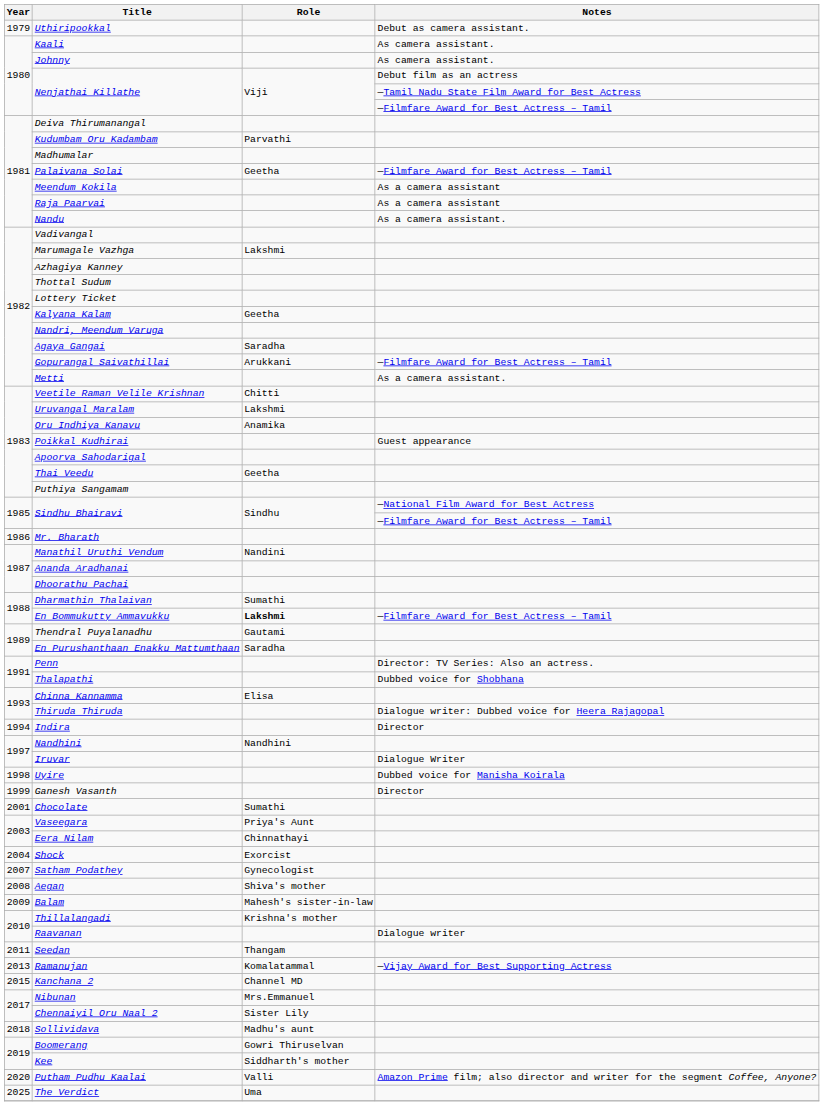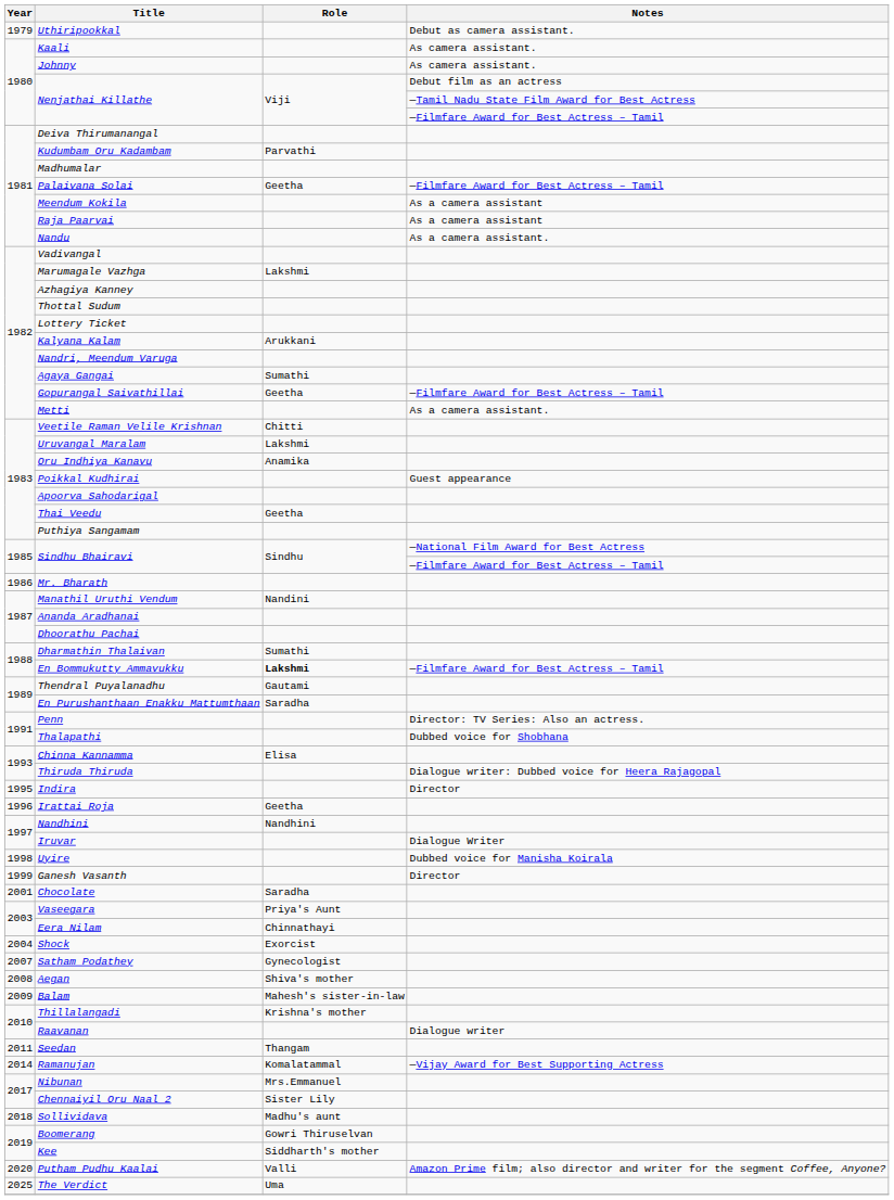 <table class="wikitable sortable">
 <tr>
 <th scope="col">Year</th>
 <th scope="col">Title</th>
 <th scope="col">Role</th>
 <th class="unsortable" scope="col">Notes</th>
 </tr>
 <tr>
 <td>1979</td>
 <td><em><a href='#'>Uthiripookkal</a></em></td>
 <td></td>
 <td>Debut as camera assistant.</td>
 </tr>
 <tr>
 <td rowspan="5">1980</td>
 <td><em><a href='#'>Kaali</a></em></td>
 <td></td>
 <td>As camera assistant.</td>
 </tr>
 <tr>
 <td><em><a href='#'>Johnny</a></em></td>
 <td></td>
 <td>As camera assistant.</td>
 </tr>
 <tr>
 <td rowspan="3"><em><a href='#'>Nenjathai Killathe</a></em></td>
 <td rowspan="3">Viji</td>
 <td>Debut film as an actress</td>
 </tr>
 <tr>
 <td>—<a href='#'>Tamil Nadu State Film Award for Best Actress</a></td>
 </tr>
 <tr>
 <td>—<a href='#'>Filmfare Award for Best Actress&nbsp;– Tamil</a></td>
 </tr>
 <tr>
 <td rowspan="7">1981</td>
 <td><em>Deiva Thirumanangal</em></td>
 <td></td>
 <td></td>
 </tr>
 <tr>
 <td><em><a href='#'>Kudumbam Oru Kadambam</a></em></td>
 <td>Parvathi</td>
 <td></td>
 </tr>
 <tr>
 <td><em>Madhumalar</em></td>
 <td></td>
 <td></td>
 </tr>
 <tr>
 <td><em><a href='#'>Palaivana Solai</a></em></td>
 <td>Geetha</td>
 <td>—<a href='#'>Filmfare Award for Best Actress&nbsp;– Tamil</a></td>
 </tr>
 <tr>
 <td><em><a href='#'>Meendum Kokila</a></em></td>
 <td></td>
 <td>As a camera assistant</td>
 </tr>
 <tr>
 <td><em><a href='#'>Raja Paarvai</a></em></td>
 <td></td>
 <td>As a camera assistant</td>
 </tr>
 <tr>
 <td><em><a href='#'>Nandu</a></em></td>
 <td></td>
 <td>As a camera assistant.</td>
 </tr>
 <tr>
 <td rowspan="10">1982</td>
 <td><em>Vadivangal</em></td>
 <td></td>
 <td></td>
 </tr>
 <tr>
 <td><em>Marumagale Vazhga</em></td>
 <td>Lakshmi</td>
 <td></td>
 </tr>
 <tr>
 <td><em>Azhagiya Kanney</em></td>
 <td></td>
 <td></td>
 </tr>
 <tr>
 <td><em>Thottal Sudum</em></td>
 <td></td>
 <td></td>
 </tr>
 <tr>
 <td><em>Lottery Ticket</em></td>
 <td></td>
 <td></td>
 </tr>
 <tr>
 <td><em><a href='#'>Kalyana Kalam</a></em></td>
-<td>Geetha</td>
+<td>Arukkani</td>
 <td></td>
 </tr>
 <tr>
 <td><em><a href='#'>Nandri, Meendum Varuga</a></em></td>
 <td></td>
 <td></td>
 </tr>
 <tr>
 <td><em><a href='#'>Agaya Gangai</a></em></td>
-<td>Saradha</td>
+<td>Sumathi</td>
 <td></td>
 </tr>
 <tr>
 <td><em><a href='#'>Gopurangal Saivathillai</a></em></td>
-<td>Arukkani</td>
+<td>Geetha</td>
 <td>—<a href='#'>Filmfare Award for Best Actress&nbsp;– Tamil</a></td>
 </tr>
 <tr>
 <td><em><a href='#'>Metti</a></em></td>
 <td></td>
 <td>As a camera assistant.</td>
 </tr>
 <tr>
 <td rowspan="7">1983</td>
 <td><em><a href='#'>Veetile Raman Velile Krishnan</a></em></td>
 <td>Chitti</td>
 <td></td>
 </tr>
 <tr>
 <td><em><a href='#'>Uruvangal Maralam</a></em></td>
 <td>Lakshmi</td>
 <td></td>
 </tr>
 <tr>
 <td><em><a href='#'>Oru Indhiya Kanavu</a></em></td>
 <td>Anamika</td>
 <td></td>
 </tr>
 <tr>
 <td><em><a href='#'>Poikkal Kudhirai</a></em></td>
 <td></td>
 <td>Guest appearance</td>
 </tr>
 <tr>
 <td><em><a href='#'>Apoorva Sahodarigal</a></em></td>
 <td></td>
 <td></td>
 </tr>
 <tr>
 <td><em><a href='#'>Thai Veedu</a></em></td>
 <td>Geetha</td>
 <td></td>
 </tr>
 <tr>
 <td><em>Puthiya Sangamam</em></td>
 <td></td>
 <td></td>
 </tr>
 <tr>
 <td rowspan=2>1985</td>
 <td rowspan=2><em><a href='#'>Sindhu Bhairavi</a></em></td>
 <td rowspan=2>Sindhu</td>
 <td>—<a href='#'>National Film Award for Best Actress</a></td>
 </tr>
 <tr>
 <td>—<a href='#'>Filmfare Award for Best Actress&nbsp;– Tamil</a></td>
 </tr>
 <tr>
 <td>1986</td>
 <td><em><a href='#'>Mr. Bharath</a></em></td>
 <td></td>
 <td></td>
 </tr>
 <tr>
 <td rowspan=3>1987</td>
 <td><em><a href='#'>Manathil Uruthi Vendum</a></em></td>
 <td>Nandini</td>
 <td></td>
 </tr>
 <tr>
 <td><em><a href='#'>Ananda Aradhanai</a></em></td>
 <td></td>
 <td></td>
 </tr>
 <tr>
 <td><em><a href='#'>Dhoorathu Pachai</a></em></td>
 <td></td>
 <td></td>
 </tr>
 <tr>
 <td rowspan=2>1988</td>
 <td><em><a href='#'>Dharmathin Thalaivan</a></em></td>
 <td>Sumathi</td>
 <td></td>
 </tr>
 <tr>
 <td><em><a href='#'>En Bommukutty Ammavukku</a></em></td>
 <td><strong>Lakshmi</strong></td>
 <td>—<a href='#'>Filmfare Award for Best Actress&nbsp;– Tamil</a></td>
 </tr>
 <tr>
 <td rowspan=2>1989</td>
 <td><em>Thendral Puyalanadhu</em></td>
 <td>Gautami</td>
 <td></td>
 </tr>
 <tr>
 <td><em><a href='#'>En Purushanthaan Enakku Mattumthaan</a></em></td>
 <td>Saradha</td>
 <td></td>
 </tr>
 <tr>
 <td rowspan=2>1991</td>
 <td><em><a href='#'>Penn</a></em></td>
 <td></td>
 <td>Director: TV Series: Also an actress.</td>
 </tr>
 <tr>
 <td><em><a href='#'>Thalapathi</a></em></td>
 <td></td>
 <td>Dubbed voice for <a href='#'>Shobhana</a></td>
 </tr>
 <tr>
 <td rowspan=2>1993</td>
 <td><em><a href='#'>Chinna Kannamma</a></em></td>
 <td>Elisa</td>
 <td></td>
 </tr>
 <tr>
 <td><em><a href='#'>Thiruda Thiruda</a></em></td>
 <td></td>
 <td>Dialogue writer: Dubbed voice for <a href='#'>Heera Rajagopal</a></td>
 </tr>
 <tr>
-<td>1994</td>
+<td>1995</td>
 <td><em><a href='#'>Indira</a></em></td>
 <td></td>
 <td>Director</td>
+</tr>
+<tr>
+<td>1996</td>
+<td><em><a href='#'>Irattai Roja</a></em></td>
+<td>Geetha</td>
+<td></td>
 </tr>
 <tr>
 <td rowspan=2>1997</td>
 <td><em><a href='#'>Nandhini</a></em></td>
 <td>Nandhini</td>
 <td></td>
 </tr>
 <tr>
 <td><em><a href='#'>Iruvar</a></em></td>
 <td></td>
 <td>Dialogue Writer</td>
 </tr>
 <tr>
 <td>1998</td>
 <td><em><a href='#'>Uyire</a></em></td>
 <td></td>
 <td>Dubbed voice for <a href='#'>Manisha Koirala</a></td>
 </tr>
 <tr>
 <td>1999</td>
 <td><em>Ganesh Vasanth</em></td>
 <td></td>
 <td>Director</td>
 </tr>
 <tr>
 <td>2001</td>
 <td><em><a href='#'>Chocolate</a></em></td>
-<td>Sumathi</td>
+<td>Saradha</td>
 <td></td>
 </tr>
 <tr>
 <td rowspan=2>2003</td>
 <td><em><a href='#'>Vaseegara</a></em></td>
 <td>Priya's Aunt</td>
 <td></td>
 </tr>
 <tr>
 <td><em><a href='#'>Eera Nilam</a></em></td>
 <td>Chinnathayi</td>
 <td></td>
 </tr>
 <tr>
 <td>2004</td>
 <td><em><a href='#'>Shock</a></em></td>
 <td>Exorcist</td>
 <td></td>
 </tr>
 <tr>
 <td>2007</td>
 <td><em><a href='#'>Satham Podathey</a></em></td>
 <td>Gynecologist</td>
 <td></td>
 </tr>
 <tr>
 <td>2008</td>
 <td><em><a href='#'>Aegan</a></em></td>
 <td>Shiva's mother</td>
 <td></td>
 </tr>
 <tr>
 <td>2009</td>
 <td><em><a href='#'>Balam</a></em></td>
 <td>Mahesh's sister-in-law</td>
 <td></td>
 </tr>
 <tr>
 <td rowspan=2>2010</td>
 <td><em><a href='#'>Thillalangadi</a></em></td>
 <td>Krishna's mother</td>
 <td></td>
 </tr>
 <tr>
 <td><em><a href='#'>Raavanan</a></em></td>
 <td></td>
 <td>Dialogue writer</td>
 </tr>
 <tr>
 <td>2011</td>
 <td><em><a href='#'>Seedan</a></em></td>
 <td>Thangam</td>
 <td></td>
 </tr>
 <tr>
-<td>2013</td>
+<td>2014</td>
 <td><em><a href='#'>Ramanujan</a></em></td>
 <td>Komalatammal</td>
 <td>—<a href='#'>Vijay Award for Best Supporting Actress</a></td>
-</tr>
-<tr>
-<td>2015</td>
-<td><em><a href='#'>Kanchana 2</a></em></td>
-<td>Channel MD</td>
-<td></td>
 </tr>
 <tr>
 <td rowspan=2>2017</td>
 <td><em><a href='#'>Nibunan</a></em></td>
 <td>Mrs.Emmanuel</td>
 <td></td>
 </tr>
 <tr>
 <td><em><a href='#'>Chennaiyil Oru Naal 2</a></em></td>
 <td>Sister Lily</td>
 <td></td>
 </tr>
 <tr>
 <td>2018</td>
 <td><em><a href='#'>Sollividava</a></em></td>
 <td>Madhu's aunt</td>
 <td></td>
 </tr>
 <tr>
 <td rowspan=2>2019</td>
 <td><em><a href='#'>Boomerang</a></em></td>
 <td>Gowri Thiruselvan</td>
 <td></td>
 </tr>
 <tr>
 <td><em><a href='#'>Kee</a></em></td>
 <td>Siddharth's mother</td>
 <td></td>
 </tr>
 <tr>
 <td>2020</td>
 <td><em><a href='#'>Putham Pudhu Kaalai</a></em></td>
 <td>Valli</td>
 <td><a href='#'>Amazon Prime</a> film; also director and writer for the segment <em>Coffee, Anyone?</em></td>
 </tr>
 <tr>
 <td>2025</td>
 <td><em><a href='#'>The Verdict</a></em></td>
 <td>Uma</td>
 <td></td>
 </tr>
 <tr>
 </tr>
 </table>
